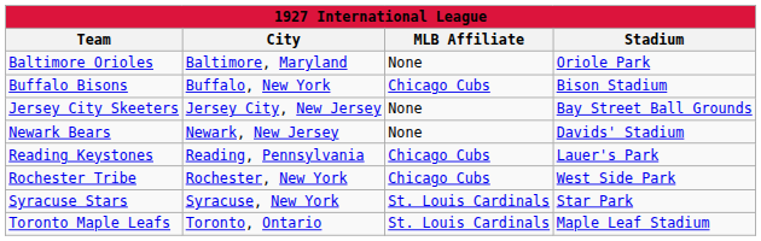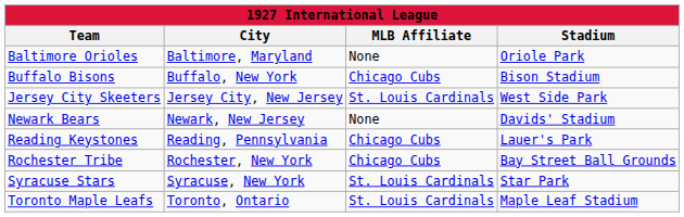 <table class="wikitable" style="width:auto">
 <tr>
 <td bgcolor="#DC143C" align="center" colspan="7"><strong><span>1927 International League</span></strong></td>
 </tr>
 <tr>
 <th>Team</th>
 <th>City</th>
 <th>MLB Affiliate</th>
 <th>Stadium</th>
 </tr>
 <tr>
 <td><a href='#'>Baltimore Orioles</a></td>
 <td><a href='#'>Baltimore</a>, <a href='#'>Maryland</a></td>
 <td>None</td>
 <td><a href='#'>Oriole Park</a></td>
 </tr>
 <tr>
 <td><a href='#'>Buffalo Bisons</a></td>
 <td><a href='#'>Buffalo</a>, <a href='#'>New York</a></td>
 <td><a href='#'>Chicago Cubs</a></td>
 <td><a href='#'>Bison Stadium</a></td>
 </tr>
 <tr>
 <td><a href='#'>Jersey City Skeeters</a></td>
 <td><a href='#'>Jersey City</a>, <a href='#'>New Jersey</a></td>
-<td>None</td>
-<td><a href='#'>Bay Street Ball Grounds</a></td>
+<td><a href='#'>St. Louis Cardinals</a></td>
+<td><a href='#'>West Side Park</a></td>
 </tr>
 <tr>
 <td><a href='#'>Newark Bears</a></td>
 <td><a href='#'>Newark</a>, <a href='#'>New Jersey</a></td>
 <td>None</td>
 <td><a href='#'>Davids' Stadium</a></td>
 </tr>
 <tr>
 <td><a href='#'>Reading Keystones</a></td>
 <td><a href='#'>Reading</a>, <a href='#'>Pennsylvania</a></td>
 <td><a href='#'>Chicago Cubs</a></td>
 <td><a href='#'>Lauer's Park</a></td>
 </tr>
 <tr>
 <td><a href='#'>Rochester Tribe</a></td>
 <td><a href='#'>Rochester</a>, <a href='#'>New York</a></td>
 <td><a href='#'>Chicago Cubs</a></td>
-<td><a href='#'>West Side Park</a></td>
+<td><a href='#'>Bay Street Ball Grounds</a></td>
 </tr>
 <tr>
 <td><a href='#'>Syracuse Stars</a></td>
 <td><a href='#'>Syracuse</a>, <a href='#'>New York</a></td>
 <td><a href='#'>St. Louis Cardinals</a></td>
 <td><a href='#'>Star Park</a></td>
 </tr>
 <tr>
 <td><a href='#'>Toronto Maple Leafs</a></td>
 <td><a href='#'>Toronto</a>, <a href='#'>Ontario</a></td>
 <td><a href='#'>St. Louis Cardinals</a></td>
 <td><a href='#'>Maple Leaf Stadium</a></td>
 </tr>
 </table>
